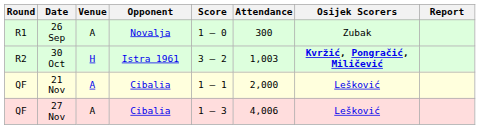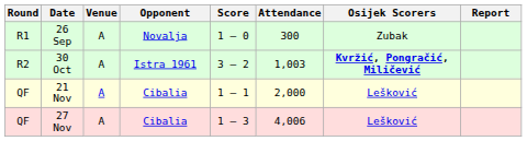 <table class="wikitable sortable" style="text-align: center; font-size:95%;">
 <tr>
 <th width="30">Round</th>
 <th width="60">Date</th>
 <th width="20">Venue</th>
 <th width="150">Opponent</th>
 <th width="60">Score</th>
 <th width="40">Attendance</th>
 <th width="250">Osijek Scorers</th>
 <th width="90" class="unsortable">Report</th>
 </tr>
 <tr bgcolor="#ddffdd">
 <td>R1</td>
 <td>26 Sep</td>
 <td>A</td>
 <td><a href='#'>Novalja</a></td>
 <td>1 – 0</td>
 <td>300</td>
 <td>Zubak</td>
 <td></td>
 </tr>
 <tr bgcolor="#ddffdd">
 <td>R2</td>
 <td>30 Oct</td>
-<td><a href='#'>H</a></td>
+<td>A</td>
 <td><a href='#'>Istra 1961</a></td>
 <td>3 – 2 </td>
 <td>1,003</td>
 <td><strong><a href='#'>Kvržić</a>, <a href='#'>Pongračić</a>, <a href='#'>Miličević</a></strong></td>
 <td></td>
 </tr>
 <tr bgcolor="#ffffdd">
 <td>QF</td>
 <td>21 Nov</td>
 <td><a href='#'>A</a></td>
 <td><a href='#'>Cibalia</a></td>
 <td>1 – 1</td>
 <td>2,000</td>
 <td><a href='#'>Lešković</a></td>
 <td></td>
 </tr>
 <tr bgcolor="#ffdddd">
 <td>QF</td>
 <td>27 Nov</td>
 <td>A</td>
 <td><a href='#'>Cibalia</a></td>
 <td>1 – 3</td>
 <td>4,006</td>
 <td><a href='#'>Lešković</a></td>
 <td></td>
 </tr>
 </table>
